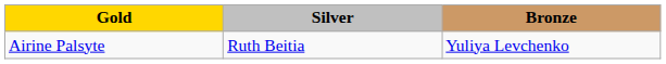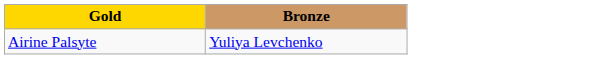 <table class="wikitable" style="text-align:left">
 <tr align="center">
 <td width=200 bgcolor=gold><strong>Gold</strong></td>
-<td width=200 bgcolor=silver><strong>Silver</strong></td>
 <td width=200 bgcolor=CC9966><strong>Bronze</strong></td>
 </tr>
 <tr>
 <td><a href='#'>Airine Palsyte</a><br><em></em></td>
-<td><a href='#'>Ruth Beitia</a> <br><em></em></td>
 <td><a href='#'>Yuliya Levchenko</a> <br><em></em></td>
 </tr>
 </table>
